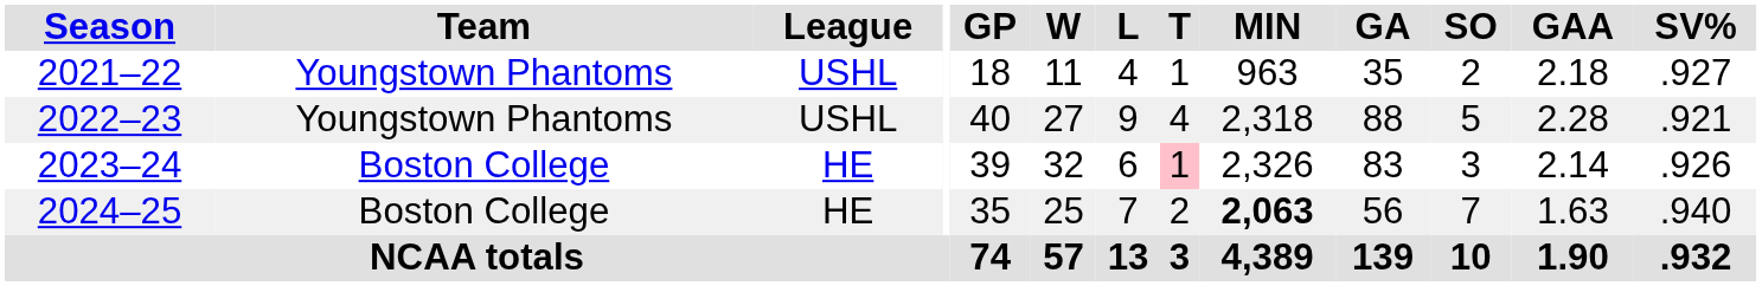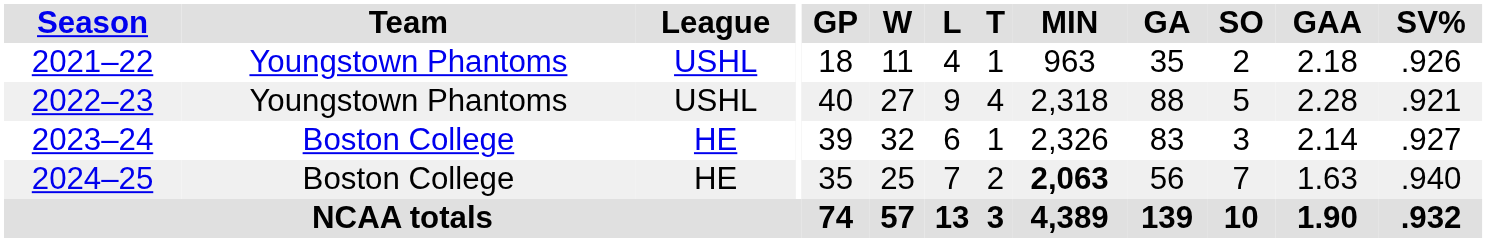 <table border="0" cellpadding="1" cellspacing="0" style="text-align:center; width:60%;">
 <tr bgcolor="#e0e0e0">
 <th><a href='#'>Season</a></th>
 <th>Team</th>
 <th>League</th>
 <th rowspan="99" bgcolor="#ffffff"></th>
 <th>GP</th>
 <th>W</th>
 <th>L</th>
 <th>T</th>
 <th>MIN</th>
 <th>GA</th>
 <th>SO</th>
 <th>GAA</th>
 <th>SV%</th>
 </tr>
 <tr>
 <td><a href='#'>2021–22</a></td>
 <td><a href='#'>Youngstown Phantoms</a></td>
 <td><a href='#'>USHL</a></td>
 <td>18</td>
 <td>11</td>
 <td>4</td>
 <td>1</td>
 <td>963</td>
 <td>35</td>
 <td>2</td>
 <td>2.18</td>
-<td>.927</td>
+<td>.926</td>
 </tr>
 <tr bgcolor="#f0f0f0">
 <td><a href='#'>2022–23</a></td>
 <td>Youngstown Phantoms</td>
 <td>USHL</td>
 <td>40</td>
 <td>27</td>
 <td>9</td>
 <td>4</td>
 <td>2,318</td>
 <td>88</td>
 <td>5</td>
 <td>2.28</td>
 <td>.921</td>
 </tr>
 <tr>
 <td><a href='#'>2023–24</a></td>
 <td><a href='#'>Boston College</a></td>
 <td><a href='#'>HE</a></td>
 <td>39</td>
 <td>32</td>
 <td>6</td>
-<td style="background: pink;">1</td>
+<td>1</td>
 <td>2,326</td>
 <td>83</td>
 <td>3</td>
 <td>2.14</td>
-<td>.926</td>
+<td>.927</td>
 </tr>
 <tr bgcolor="#f0f0f0">
 <td><a href='#'>2024–25</a></td>
 <td>Boston College</td>
 <td>HE</td>
 <td>35</td>
 <td>25</td>
 <td>7</td>
 <td>2</td>
 <td><strong>2,063</strong></td>
 <td>56</td>
 <td>7</td>
 <td>1.63</td>
 <td>.940</td>
 </tr>
 <tr bgcolor="#e0e0e0">
 <th colspan="4">NCAA totals</th>
 <th>74</th>
 <th>57</th>
 <th>13</th>
 <th>3</th>
 <th>4,389</th>
 <th>139</th>
 <th>10</th>
 <th>1.90</th>
 <th>.932</th>
 </tr>
 </table>
